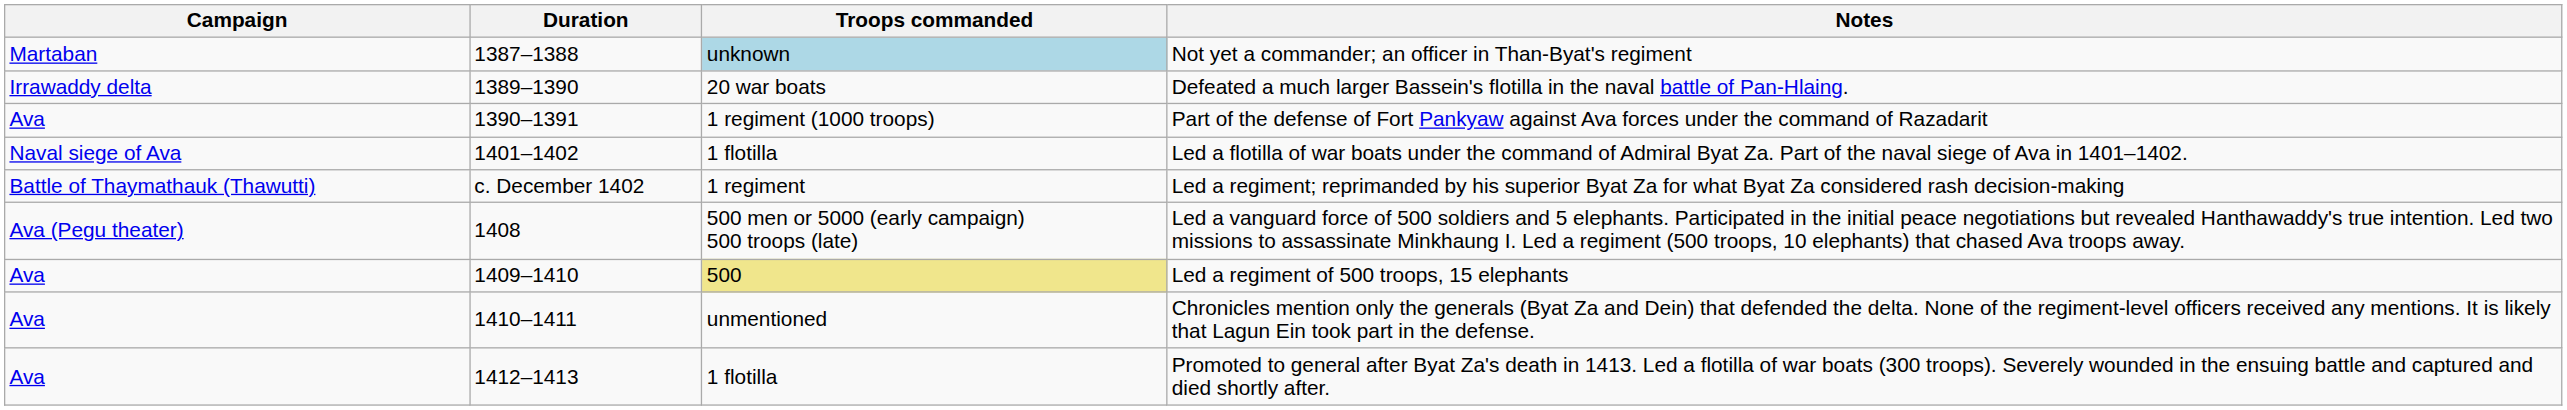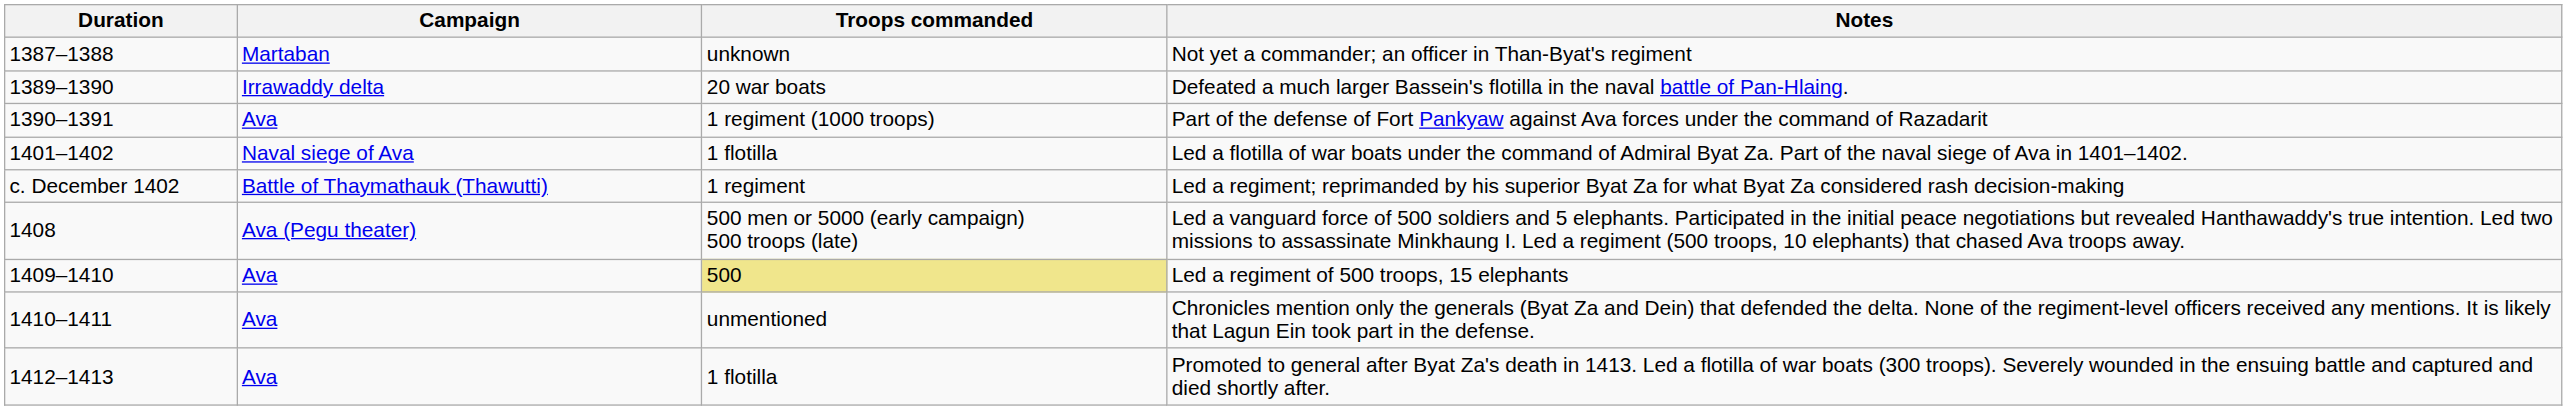 <table class="wikitable" border="1">
 <tr>
+<th width=5%>Duration</th>
 <th width=10%>Campaign</th>
-<th width=5%>Duration</th>
 <th width=10%>Troops commanded</th>
 <th width=30%>Notes</th>
 </tr>
 <tr>
+<td>1387–1388</td>
 <td><a href='#'>Martaban</a></td>
-<td>1387–1388</td>
-<td style="background: lightblue;">unknown</td>
+<td>unknown</td>
 <td>Not yet a commander; an officer in Than-Byat's regiment</td>
 </tr>
 <tr>
+<td>1389–1390</td>
 <td><a href='#'>Irrawaddy delta</a></td>
-<td>1389–1390</td>
 <td>20 war boats</td>
 <td>Defeated a much larger Bassein's flotilla in the naval <a href='#'>battle of Pan-Hlaing</a>.</td>
 </tr>
 <tr>
+<td>1390–1391</td>
 <td><a href='#'>Ava</a></td>
-<td>1390–1391</td>
 <td>1 regiment (1000 troops)</td>
 <td>Part of the defense of Fort <a href='#'>Pankyaw</a> against Ava forces under the command of Razadarit</td>
 </tr>
 <tr>
+<td>1401–1402</td>
 <td><a href='#'>Naval siege of Ava</a></td>
-<td>1401–1402</td>
 <td>1 flotilla</td>
 <td>Led a flotilla of war boats under the command of Admiral Byat Za. Part of the naval siege of Ava in 1401–1402.</td>
 </tr>
 <tr>
+<td>c. December 1402</td>
 <td><a href='#'>Battle of Thaymathauk (Thawutti)</a></td>
-<td>c. December 1402</td>
 <td>1 regiment</td>
 <td>Led a regiment; reprimanded by his superior Byat Za for what Byat Za considered rash decision-making</td>
 </tr>
 <tr>
+<td>1408</td>
 <td><a href='#'>Ava (Pegu theater)</a></td>
-<td>1408</td>
 <td>500 men or 5000 (early campaign) <br> 500 troops (late)</td>
 <td>Led a vanguard force of 500 soldiers and 5 elephants. Participated in the initial peace negotiations but revealed Hanthawaddy's true intention. Led two missions to assassinate Minkhaung I. Led a regiment (500 troops, 10 elephants) that chased Ava troops away.</td>
 </tr>
 <tr>
+<td>1409–1410</td>
 <td><a href='#'>Ava</a></td>
-<td>1409–1410</td>
 <td style="background: khaki;">500</td>
 <td>Led a regiment of 500 troops, 15 elephants</td>
 </tr>
 <tr>
+<td>1410–1411</td>
 <td><a href='#'>Ava</a></td>
-<td>1410–1411</td>
 <td>unmentioned</td>
 <td>Chronicles mention only the generals (Byat Za and Dein) that defended the delta. None of the regiment-level officers received any mentions. It is likely that Lagun Ein took part in the defense.</td>
 </tr>
 <tr>
+<td>1412–1413</td>
 <td><a href='#'>Ava</a></td>
-<td>1412–1413</td>
 <td>1 flotilla</td>
 <td>Promoted to general after Byat Za's death in 1413. Led a flotilla of war boats (300 troops). Severely wounded in the ensuing battle and captured and died shortly after.</td>
 </tr>
 </table>
